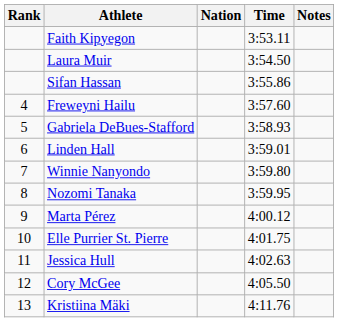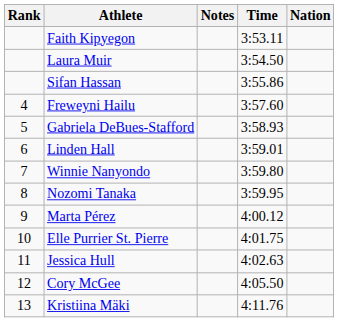 <table class="wikitable sortable" style="text-align:center">
 <tr>
 <th>Rank</th>
 <th>Athlete</th>
+<th>Notes</th>
+<th>Time</th>
 <th>Nation</th>
-<th>Time</th>
-<th>Notes</th>
 </tr>
 <tr>
 <td></td>
 <td align="left"><a href='#'>Faith Kipyegon</a></td>
+<td></td>
+<td>3:53.11</td>
 <td align="left"></td>
-<td>3:53.11</td>
-<td></td>
 </tr>
 <tr>
 <td></td>
 <td align="left"><a href='#'>Laura Muir</a></td>
+<td></td>
+<td>3:54.50</td>
 <td align="left"></td>
-<td>3:54.50</td>
-<td></td>
 </tr>
 <tr>
 <td></td>
 <td align="left"><a href='#'>Sifan Hassan</a></td>
+<td></td>
+<td>3:55.86</td>
 <td align=left></td>
-<td>3:55.86</td>
-<td></td>
 </tr>
 <tr>
 <td>4</td>
 <td align="left"><a href='#'>Freweyni Hailu</a></td>
+<td></td>
+<td>3:57.60</td>
 <td align="left"></td>
-<td>3:57.60</td>
-<td></td>
 </tr>
 <tr>
 <td>5</td>
 <td align="left"><a href='#'>Gabriela DeBues-Stafford</a></td>
+<td></td>
+<td>3:58.93</td>
 <td align="left"></td>
-<td>3:58.93</td>
-<td></td>
 </tr>
 <tr>
 <td>6</td>
 <td align="left"><a href='#'>Linden Hall</a></td>
+<td></td>
+<td>3:59.01</td>
 <td align="left"></td>
-<td>3:59.01</td>
-<td></td>
 </tr>
 <tr>
 <td>7</td>
 <td align="left"><a href='#'>Winnie Nanyondo</a></td>
+<td></td>
+<td>3:59.80</td>
 <td align="left"></td>
-<td>3:59.80</td>
-<td></td>
 </tr>
 <tr>
 <td>8</td>
 <td align="left"><a href='#'>Nozomi Tanaka</a></td>
+<td></td>
+<td>3:59.95</td>
 <td align="left"></td>
-<td>3:59.95</td>
-<td></td>
 </tr>
 <tr>
 <td>9</td>
 <td align="left"><a href='#'>Marta Pérez</a></td>
+<td></td>
+<td>4:00.12</td>
 <td align="left"></td>
-<td>4:00.12</td>
-<td></td>
 </tr>
 <tr>
 <td>10</td>
 <td align="left"><a href='#'>Elle Purrier St. Pierre</a></td>
+<td></td>
+<td>4:01.75</td>
 <td align="left"></td>
-<td>4:01.75</td>
-<td></td>
 </tr>
 <tr>
 <td>11</td>
 <td align="left"><a href='#'>Jessica Hull</a></td>
+<td></td>
+<td>4:02.63</td>
 <td align="left"></td>
-<td>4:02.63</td>
-<td></td>
 </tr>
 <tr>
 <td>12</td>
 <td align="left"><a href='#'>Cory McGee</a></td>
+<td></td>
+<td>4:05.50</td>
 <td align="left"></td>
-<td>4:05.50</td>
-<td></td>
 </tr>
 <tr>
 <td>13</td>
 <td align="left"><a href='#'>Kristiina Mäki</a></td>
+<td></td>
+<td>4:11.76</td>
 <td align="left"></td>
-<td>4:11.76</td>
-<td></td>
 </tr>
 </table>
